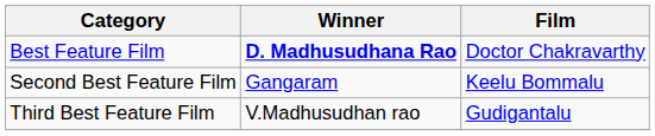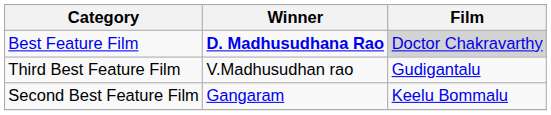 <table class="wikitable">
 <tr style="background:#cccccf; text-align:center;">
 <th>Category</th>
 <th>Winner</th>
 <th>Film</th>
 </tr>
 <tr>
 <td><a href='#'>Best Feature Film</a></td>
 <td><strong><a href='#'>D. Madhusudhana Rao</a></strong></td>
-<td><a href='#'>Doctor Chakravarthy</a></td>
+<td style="background: lightgrey;"><a href='#'>Doctor Chakravarthy</a></td>
+</tr>
+<tr>
+<td>Third Best Feature Film</td>
+<td>V.Madhusudhan rao</td>
+<td><a href='#'>Gudigantalu</a></td>
 </tr>
 <tr>
 <td>Second Best Feature Film</td>
 <td><a href='#'>Gangaram</a></td>
 <td><a href='#'>Keelu Bommalu</a></td>
 </tr>
 <tr>
-<td>Third Best Feature Film</td>
-<td>V.Madhusudhan rao</td>
-<td><a href='#'>Gudigantalu</a></td>
-</tr>
-<tr>
 </tr>
 </table>
